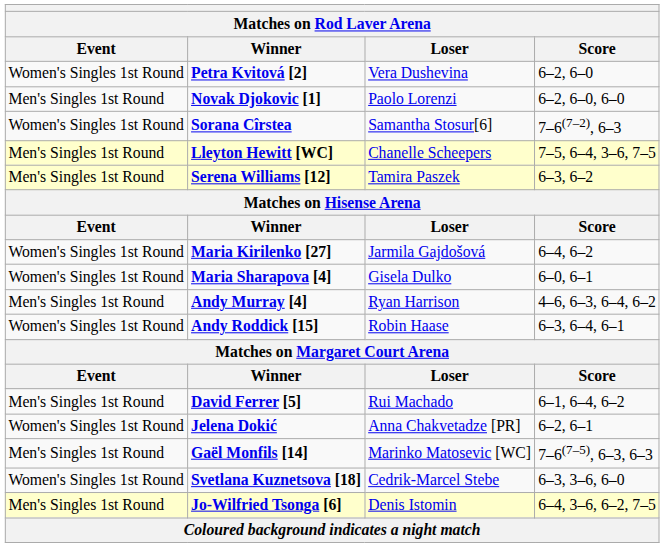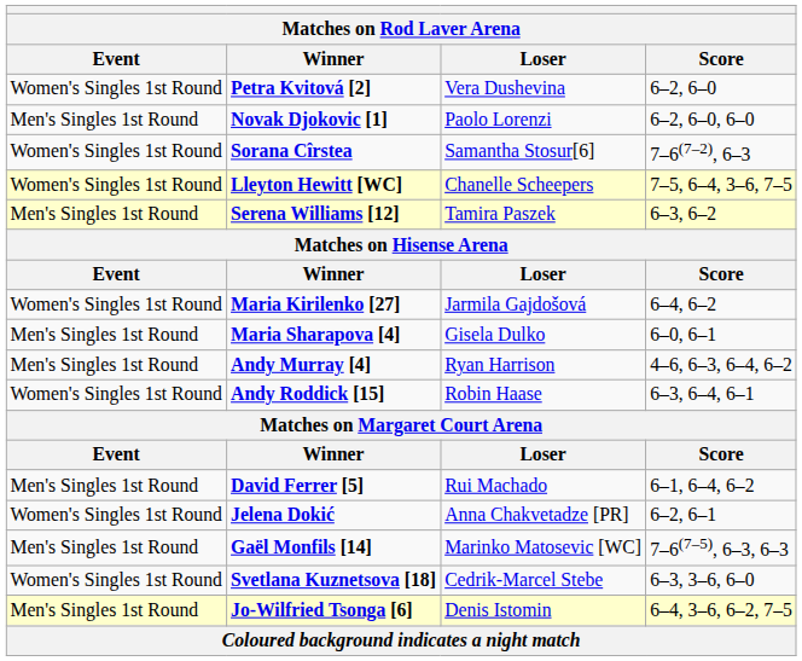 <table class="wikitable collapsible uncollapsed" style="margin:1em auto;">
 <tr>
 <th colspan=4></th>
 </tr>
 <tr>
 <th colspan=4><strong>Matches on <a href='#'>Rod Laver Arena</a></strong></th>
 </tr>
 <tr>
 <th>Event</th>
 <th>Winner</th>
 <th>Loser</th>
 <th>Score</th>
 </tr>
 <tr>
 <td>Women's Singles 1st Round</td>
 <td><strong> <a href='#'>Petra Kvitová</a> [2]</strong></td>
 <td> <a href='#'>Vera Dushevina</a></td>
 <td>6–2, 6–0</td>
 </tr>
 <tr>
 <td>Men's Singles 1st Round</td>
 <td><strong> <a href='#'>Novak Djokovic</a> [1]</strong></td>
 <td> <a href='#'>Paolo Lorenzi</a></td>
 <td>6–2, 6–0, 6–0</td>
 </tr>
 <tr>
 <td>Women's Singles 1st Round</td>
 <td><strong> <a href='#'>Sorana Cîrstea</a></strong></td>
 <td> <a href='#'>Samantha Stosur</a>[6]</td>
 <td>7–6<sup>(7–2)</sup>, 6–3</td>
 </tr>
 <tr style="background:#ffc;">
-<td>Men's Singles 1st Round</td>
+<td>Women's Singles 1st Round</td>
 <td><strong> <a href='#'>Lleyton Hewitt</a> [WC]</strong></td>
 <td> <a href='#'>Chanelle Scheepers</a></td>
 <td>7–5, 6–4, 3–6, 7–5</td>
 </tr>
 <tr style="background:#ffc;">
 <td>Men's Singles 1st Round</td>
 <td><strong> <a href='#'>Serena Williams</a> [12]</strong></td>
 <td> <a href='#'>Tamira Paszek</a></td>
 <td>6–3, 6–2</td>
 </tr>
 <tr>
 <th colspan=4><strong>Matches on <a href='#'>Hisense Arena</a></strong></th>
 </tr>
 <tr>
 <th>Event</th>
 <th>Winner</th>
 <th>Loser</th>
 <th>Score</th>
 </tr>
 <tr>
 <td>Women's Singles 1st Round</td>
 <td><strong> <a href='#'>Maria Kirilenko</a> [27]</strong></td>
 <td> <a href='#'>Jarmila Gajdošová</a></td>
 <td>6–4, 6–2</td>
 </tr>
 <tr>
-<td>Women's Singles 1st Round</td>
+<td>Men's Singles 1st Round</td>
 <td><strong> <a href='#'>Maria Sharapova</a> [4]</strong></td>
 <td> <a href='#'>Gisela Dulko</a></td>
 <td>6–0, 6–1</td>
 </tr>
 <tr>
 <td>Men's Singles 1st Round</td>
 <td><strong> <a href='#'>Andy Murray</a> [4]</strong></td>
 <td> <a href='#'>Ryan Harrison</a></td>
 <td>4–6, 6–3, 6–4, 6–2</td>
 </tr>
 <tr>
 <td>Women's Singles 1st Round</td>
 <td><strong> <a href='#'>Andy Roddick</a> [15]</strong></td>
 <td> <a href='#'>Robin Haase</a></td>
 <td>6–3, 6–4, 6–1</td>
 </tr>
 <tr>
 <th colspan=4><strong>Matches on <a href='#'>Margaret Court Arena</a></strong></th>
 </tr>
 <tr>
 <th>Event</th>
 <th>Winner</th>
 <th>Loser</th>
 <th>Score</th>
 </tr>
 <tr>
 <td>Men's Singles 1st Round</td>
 <td><strong> <a href='#'>David Ferrer</a> [5]</strong></td>
 <td> <a href='#'>Rui Machado</a></td>
 <td>6–1, 6–4, 6–2</td>
 </tr>
 <tr>
 <td>Women's Singles 1st Round</td>
 <td><strong> <a href='#'>Jelena Dokić</a></strong></td>
 <td> <a href='#'>Anna Chakvetadze</a> [PR]</td>
 <td>6–2, 6–1</td>
 </tr>
 <tr>
 <td>Men's Singles 1st Round</td>
 <td><strong> <a href='#'>Gaël Monfils</a> [14]</strong></td>
 <td> <a href='#'>Marinko Matosevic</a> [WC]</td>
 <td>7–6<sup>(7–5)</sup>, 6–3, 6–3</td>
 </tr>
 <tr>
 <td>Women's Singles 1st Round</td>
 <td><strong> <a href='#'>Svetlana Kuznetsova</a> [18]</strong></td>
 <td> <a href='#'>Cedrik-Marcel Stebe</a></td>
 <td>6–3, 3–6, 6–0</td>
 </tr>
 <tr style="background:#ffc;">
 <td>Men's Singles 1st Round</td>
 <td><strong> <a href='#'>Jo-Wilfried Tsonga</a> [6]</strong></td>
 <td> <a href='#'>Denis Istomin</a></td>
 <td>6–4, 3–6, 6–2, 7–5</td>
 </tr>
 <tr>
 <th colspan=4><em>Coloured background indicates a night match</em></th>
 </tr>
 </table>
